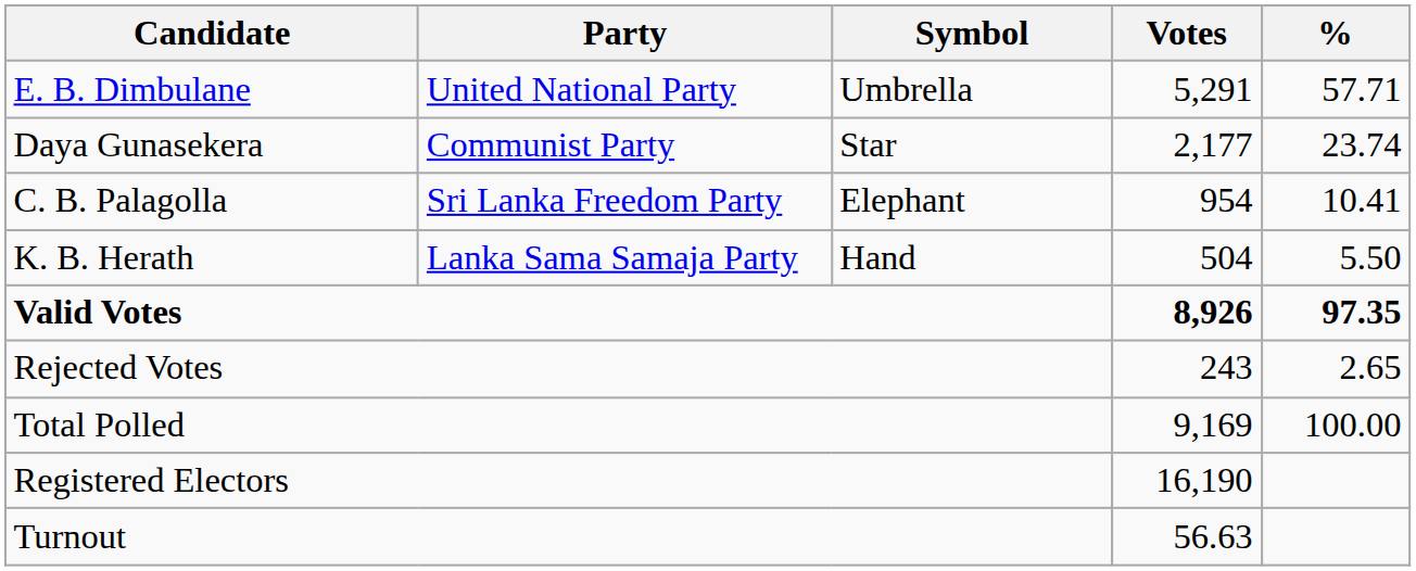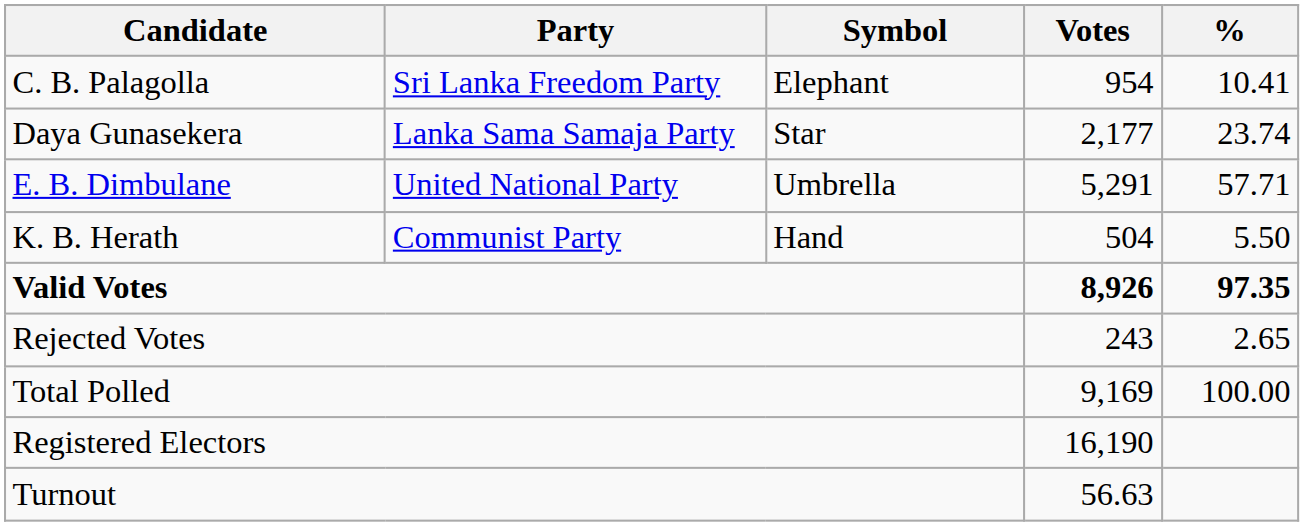 <table class="wikitable" border="1" style="text-align:right;">
 <tr>
 <th align=left width="180">Candidate</th>
 <th align=left width="180">Party</th>
 <th align=left width="120">Symbol</th>
 <th align=left width="60">Votes</th>
 <th align=left width="60">%</th>
 </tr>
 <tr>
+<td align=left>C. B. Palagolla</td>
+<td align=left><a href='#'>Sri Lanka Freedom Party</a></td>
+<td align=left>Elephant</td>
+<td>954</td>
+<td>10.41</td>
+</tr>
+<tr>
+<td align=left>Daya Gunasekera</td>
+<td align=left><a href='#'>Lanka Sama Samaja Party</a></td>
+<td align=left>Star</td>
+<td>2,177</td>
+<td>23.74</td>
+</tr>
+<tr>
 <td align=left><a href='#'>E. B. Dimbulane</a></td>
 <td align=left><a href='#'>United National Party</a></td>
 <td align=left>Umbrella</td>
 <td>5,291</td>
 <td>57.71</td>
 </tr>
 <tr>
-<td align=left>Daya Gunasekera</td>
+<td align=left>K. B. Herath</td>
 <td align=left><a href='#'>Communist Party</a></td>
-<td align=left>Star</td>
-<td>2,177</td>
-<td>23.74</td>
-</tr>
-<tr>
-<td align=left>C. B. Palagolla</td>
-<td align=left><a href='#'>Sri Lanka Freedom Party</a></td>
-<td align=left>Elephant</td>
-<td>954</td>
-<td>10.41</td>
-</tr>
-<tr>
-<td align=left>K. B. Herath</td>
-<td align=left><a href='#'>Lanka Sama Samaja Party</a></td>
 <td align=left>Hand</td>
 <td>504</td>
 <td>5.50</td>
 </tr>
 <tr>
 <td align=left colspan=3><strong>Valid Votes</strong></td>
 <td><strong>8,926</strong></td>
 <td><strong>97.35</strong></td>
 </tr>
 <tr>
 <td align=left colspan=3>Rejected Votes</td>
 <td>243</td>
 <td>2.65</td>
 </tr>
 <tr>
 <td align=left colspan=3>Total Polled</td>
 <td>9,169</td>
 <td>100.00</td>
 </tr>
 <tr>
 <td align=left colspan=3>Registered Electors</td>
 <td>16,190</td>
 <td></td>
 </tr>
 <tr>
 <td align=left colspan=3>Turnout</td>
 <td>56.63</td>
 </tr>
 </table>
